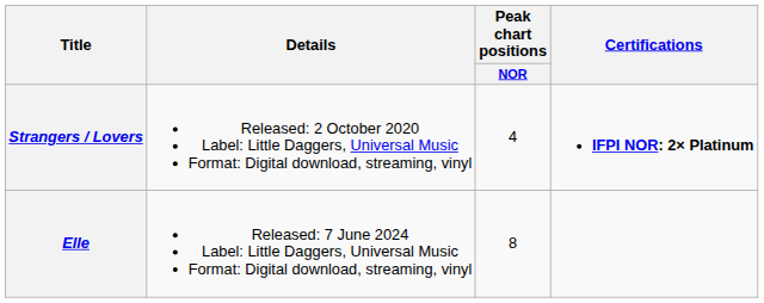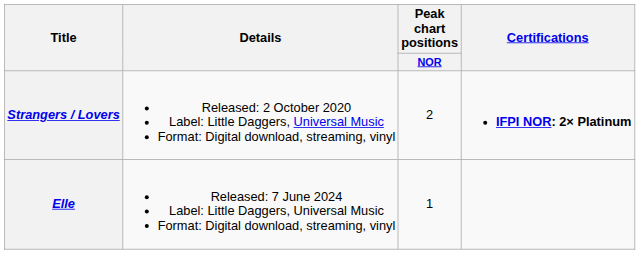 <table class="wikitable plainrowheaders" style="text-align:center;">
 <tr>
 <th scope="col" rowspan="2">Title</th>
 <th scope="col" rowspan="2">Details</th>
 <th scope="col" colspan="1">Peak chart positions</th>
 <th scope="col" rowspan="2"><a href='#'>Certifications</a></th>
 </tr>
 <tr>
 <th scope="col" style="width:3.5em;font-size:85%"><a href='#'>NOR</a><br></th>
 </tr>
 <tr>
 <th scope="row"><em><a href='#'>Strangers / Lovers</a></em></th>
 <td><br><ul><li>Released: 2 October 2020</li><li>Label: Little Daggers, <a href='#'>Universal Music</a></li><li>Format: Digital download, streaming, vinyl</li></ul></td>
-<td>4</td>
+<td>2</td>
 <td><strong><br><ul><li><a href='#'>IFPI NOR</a>: 2× Platinum</li></ul></strong></td>
 </tr>
 <tr>
 <th scope="row"><em><a href='#'>Elle</a></em></th>
 <td><br><ul><li>Released: 7 June 2024</li><li>Label: Little Daggers, Universal Music</li><li>Format: Digital download, streaming, vinyl</li></ul></td>
-<td>8<br></td>
+<td>1<br></td>
 <td></td>
 </tr>
 </table>
